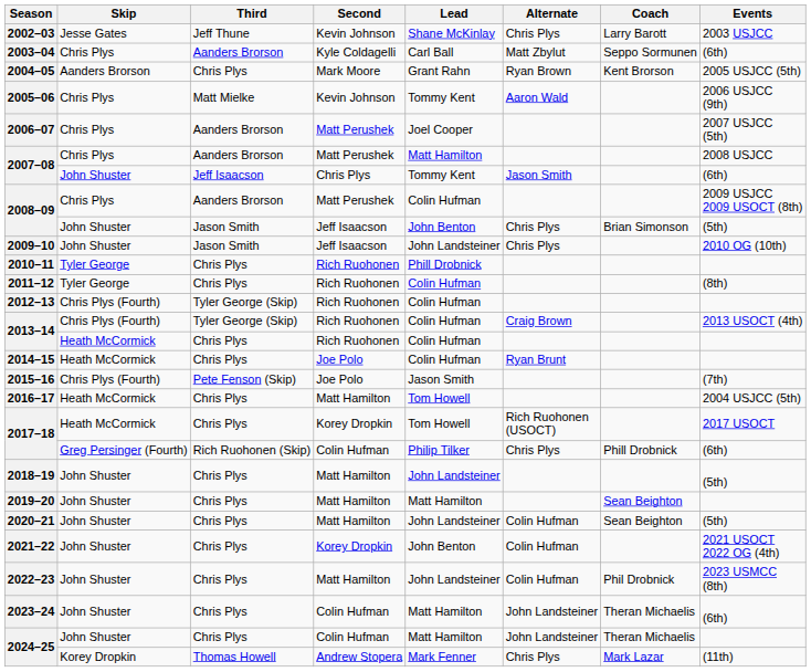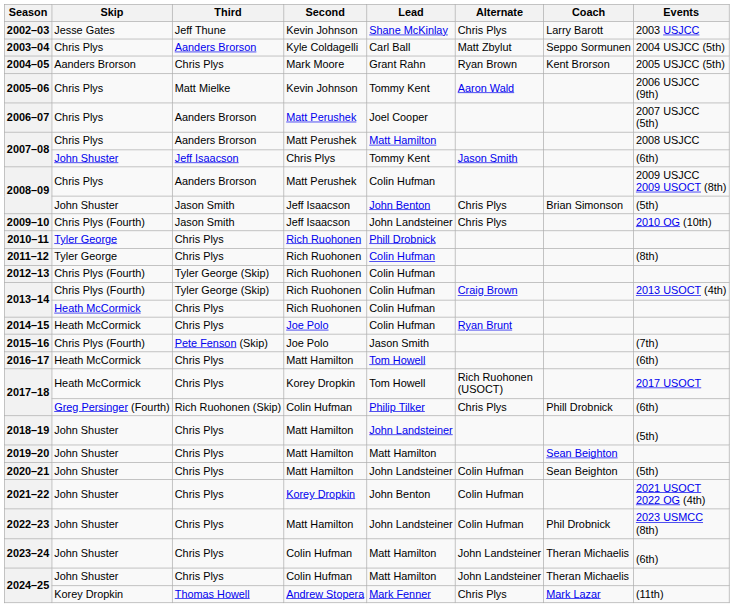 <table class="wikitable">
 <tr>
 <th scope="col">Season</th>
 <th scope="col">Skip</th>
 <th scope="col">Third</th>
 <th scope="col">Second</th>
 <th scope="col">Lead</th>
 <th scope="col">Alternate</th>
 <th scope="col">Coach</th>
 <th scope="col">Events</th>
 </tr>
 <tr>
 <th scope="row">2002–03</th>
 <td>Jesse Gates</td>
 <td>Jeff Thune</td>
 <td>Kevin Johnson</td>
 <td><a href='#'>Shane McKinlay</a></td>
 <td>Chris Plys</td>
 <td>Larry Barott</td>
 <td>2003 <a href='#'>USJCC</a> </td>
 </tr>
 <tr>
 <th scope="row">2003–04</th>
 <td>Chris Plys</td>
 <td><a href='#'>Aanders Brorson</a></td>
 <td>Kyle Coldagelli</td>
 <td>Carl Ball</td>
 <td>Matt Zbylut</td>
 <td>Seppo Sormunen</td>
-<td> (6th)</td>
+<td>2004 USJCC (5th)</td>
 </tr>
 <tr>
 <th scope="row">2004–05</th>
 <td>Aanders Brorson</td>
 <td>Chris Plys</td>
 <td>Mark Moore</td>
 <td>Grant Rahn</td>
 <td>Ryan Brown</td>
 <td>Kent Brorson</td>
 <td>2005 USJCC (5th)</td>
 </tr>
 <tr>
 <th scope="row">2005–06</th>
 <td>Chris Plys</td>
 <td>Matt Mielke</td>
 <td>Kevin Johnson</td>
 <td>Tommy Kent</td>
 <td><a href='#'>Aaron Wald</a></td>
 <td></td>
 <td>2006 USJCC <br> (9th)</td>
 </tr>
 <tr>
 <th scope="row">2006–07</th>
 <td>Chris Plys</td>
 <td>Aanders Brorson</td>
 <td><a href='#'>Matt Perushek</a></td>
 <td>Joel Cooper</td>
 <td></td>
 <td></td>
 <td>2007 USJCC <br> (5th)</td>
 </tr>
 <tr>
 <th scope="row" rowspan=2>2007–08</th>
 <td>Chris Plys</td>
 <td>Aanders Brorson</td>
 <td>Matt Perushek</td>
 <td><a href='#'>Matt Hamilton</a></td>
 <td></td>
 <td></td>
 <td>2008 USJCC <br> </td>
 </tr>
 <tr>
 <td><a href='#'>John Shuster</a></td>
 <td><a href='#'>Jeff Isaacson</a></td>
 <td>Chris Plys</td>
 <td>Tommy Kent</td>
 <td><a href='#'>Jason Smith</a></td>
 <td></td>
 <td> (6th)</td>
 </tr>
 <tr>
 <th scope="row" rowspan=2>2008–09</th>
 <td>Chris Plys</td>
 <td>Aanders Brorson</td>
 <td>Matt Perushek</td>
 <td>Colin Hufman</td>
 <td></td>
 <td></td>
 <td>2009 USJCC <br><a href='#'>2009 USOCT</a> (8th)<br> </td>
 </tr>
 <tr>
 <td>John Shuster</td>
 <td>Jason Smith</td>
 <td>Jeff Isaacson</td>
 <td><a href='#'>John Benton</a></td>
 <td>Chris Plys</td>
 <td>Brian Simonson</td>
 <td> (5th)</td>
 </tr>
 <tr>
 <th scope="row">2009–10</th>
-<td>John Shuster</td>
+<td>Chris Plys (Fourth)</td>
 <td>Jason Smith</td>
 <td>Jeff Isaacson</td>
 <td>John Landsteiner</td>
 <td>Chris Plys</td>
 <td></td>
 <td><a href='#'>2010 OG</a> (10th)</td>
 </tr>
 <tr>
 <th scope="row">2010–11</th>
 <td><a href='#'>Tyler George</a></td>
 <td>Chris Plys</td>
 <td><a href='#'>Rich Ruohonen</a></td>
 <td><a href='#'>Phill Drobnick</a></td>
 <td></td>
 <td></td>
 <td> </td>
 </tr>
 <tr>
 <th scope="row">2011–12</th>
 <td>Tyler George</td>
 <td>Chris Plys</td>
 <td>Rich Ruohonen</td>
 <td><a href='#'>Colin Hufman</a></td>
 <td></td>
 <td></td>
 <td> (8th)</td>
 </tr>
 <tr>
 <th scope="row">2012–13</th>
 <td>Chris Plys (Fourth)</td>
 <td>Tyler George (Skip)</td>
 <td>Rich Ruohonen</td>
 <td>Colin Hufman</td>
 <td></td>
 <td></td>
 <td> </td>
 </tr>
 <tr>
 <th scope="row" rowspan=2>2013–14</th>
 <td>Chris Plys (Fourth)</td>
 <td>Tyler George (Skip)</td>
 <td>Rich Ruohonen</td>
 <td>Colin Hufman</td>
 <td><a href='#'>Craig Brown</a></td>
 <td></td>
 <td><a href='#'>2013 USOCT</a> (4th)</td>
 </tr>
 <tr>
 <td><a href='#'>Heath McCormick</a></td>
 <td>Chris Plys</td>
 <td>Rich Ruohonen</td>
 <td>Colin Hufman</td>
 <td></td>
 <td></td>
 <td> </td>
 </tr>
 <tr>
 <th scope="row">2014–15</th>
 <td>Heath McCormick</td>
 <td>Chris Plys</td>
 <td><a href='#'>Joe Polo</a></td>
 <td>Colin Hufman</td>
 <td><a href='#'>Ryan Brunt</a></td>
 <td></td>
 <td> </td>
 </tr>
 <tr>
 <th scope="row">2015–16</th>
 <td>Chris Plys (Fourth)</td>
 <td><a href='#'>Pete Fenson</a> (Skip)</td>
 <td>Joe Polo</td>
 <td>Jason Smith</td>
 <td></td>
 <td></td>
 <td> (7th)</td>
 </tr>
 <tr>
 <th scope="row">2016–17</th>
 <td>Heath McCormick</td>
 <td>Chris Plys</td>
 <td>Matt Hamilton</td>
 <td><a href='#'>Tom Howell</a></td>
 <td></td>
 <td></td>
-<td>2004 USJCC (5th)</td>
+<td> (6th)</td>
 </tr>
 <tr>
 <th scope="row" rowspan=2>2017–18</th>
 <td>Heath McCormick</td>
 <td>Chris Plys</td>
 <td>Korey Dropkin</td>
 <td>Tom Howell</td>
 <td>Rich Ruohonen<br>(USOCT)</td>
 <td></td>
 <td><a href='#'>2017 USOCT</a> <br> </td>
 </tr>
 <tr>
 <td><a href='#'>Greg Persinger</a> (Fourth)</td>
 <td>Rich Ruohonen (Skip)</td>
 <td>Colin Hufman</td>
 <td><a href='#'>Philip Tilker</a></td>
 <td>Chris Plys</td>
 <td>Phill Drobnick</td>
 <td> (6th)</td>
 </tr>
 <tr>
 <th scope="row">2018–19</th>
 <td>John Shuster</td>
 <td>Chris Plys</td>
 <td>Matt Hamilton</td>
 <td><a href='#'>John Landsteiner</a></td>
 <td></td>
 <td></td>
 <td> <br> (5th)</td>
 </tr>
 <tr>
 <th scope="row">2019–20</th>
 <td>John Shuster</td>
 <td>Chris Plys</td>
 <td>Matt Hamilton</td>
 <td>Matt Hamilton</td>
 <td></td>
 <td><a href='#'>Sean Beighton</a></td>
 <td> </td>
 </tr>
 <tr>
 <th scope="row">2020–21</th>
 <td>John Shuster</td>
 <td>Chris Plys</td>
 <td>Matt Hamilton</td>
 <td>John Landsteiner</td>
 <td>Colin Hufman</td>
 <td>Sean Beighton</td>
 <td> (5th)</td>
 </tr>
 <tr>
 <th scope="row">2021–22</th>
 <td>John Shuster</td>
 <td>Chris Plys</td>
 <td><a href='#'>Korey Dropkin</a></td>
 <td>John Benton</td>
 <td>Colin Hufman</td>
 <td></td>
 <td><a href='#'>2021 USOCT</a>  <br> <a href='#'>2022 OG</a> (4th)</td>
 </tr>
 <tr>
 <th scope="row">2022–23</th>
 <td>John Shuster</td>
 <td>Chris Plys</td>
 <td>Matt Hamilton</td>
 <td>John Landsteiner</td>
 <td>Colin Hufman</td>
 <td>Phil Drobnick</td>
 <td><a href='#'>2023 USMCC</a>  <br>  (8th)</td>
 </tr>
 <tr>
 <th scope="row">2023–24</th>
 <td>John Shuster</td>
 <td>Chris Plys</td>
 <td>Colin Hufman</td>
 <td>Matt Hamilton</td>
 <td>John Landsteiner</td>
 <td>Theran Michaelis</td>
 <td>  <br>  (6th)</td>
 </tr>
 <tr>
 <th scope="row" rowspan=2>2024–25</th>
 <td>John Shuster</td>
 <td>Chris Plys</td>
 <td>Colin Hufman</td>
 <td>Matt Hamilton</td>
 <td>John Landsteiner</td>
 <td>Theran Michaelis</td>
 <td>  <br>  </td>
 </tr>
 <tr>
 <td>Korey Dropkin</td>
 <td><a href='#'>Thomas Howell</a></td>
 <td><a href='#'>Andrew Stopera</a></td>
 <td><a href='#'>Mark Fenner</a></td>
 <td>Chris Plys</td>
 <td><a href='#'>Mark Lazar</a></td>
 <td> (11th)</td>
 </tr>
 </table>
